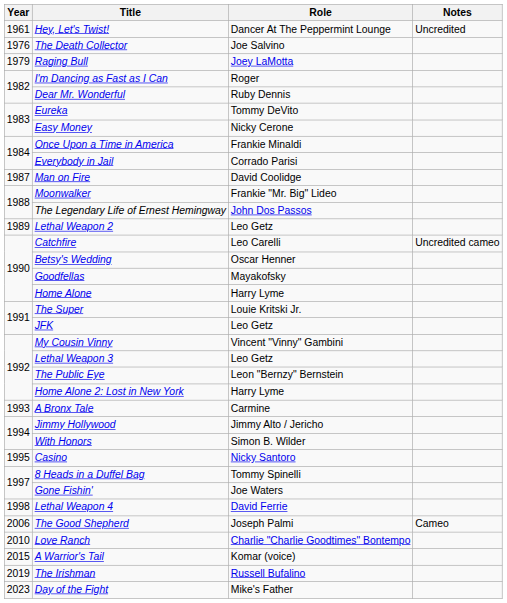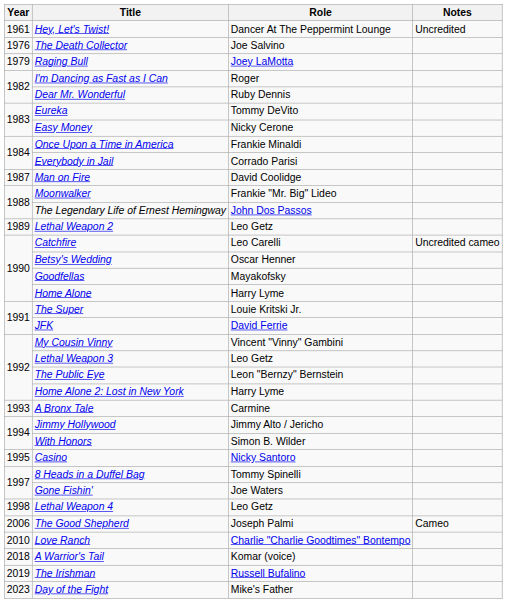 <table class="wikitable sortable">
 <tr>
 <th>Year</th>
 <th>Title</th>
 <th>Role</th>
 <th>Notes</th>
 </tr>
 <tr>
 <td>1961</td>
 <td><em><a href='#'>Hey, Let's Twist!</a></em></td>
 <td>Dancer At The Peppermint Lounge</td>
 <td>Uncredited</td>
 </tr>
 <tr>
 <td>1976</td>
 <td><em><a href='#'>The Death Collector</a></em></td>
 <td>Joe Salvino</td>
 <td></td>
 </tr>
 <tr>
 <td>1979</td>
 <td><em><a href='#'>Raging Bull</a></em></td>
 <td><a href='#'>Joey LaMotta</a></td>
 <td></td>
 </tr>
 <tr>
 <td rowspan=2>1982</td>
 <td><em><a href='#'>I'm Dancing as Fast as I Can</a></em></td>
 <td>Roger</td>
 <td></td>
 </tr>
 <tr>
 <td><em><a href='#'>Dear Mr. Wonderful</a></em></td>
 <td>Ruby Dennis</td>
 <td></td>
 </tr>
 <tr>
 <td rowspan=2>1983</td>
 <td><em><a href='#'>Eureka</a></em></td>
 <td>Tommy DeVito</td>
 <td></td>
 </tr>
 <tr>
 <td><em><a href='#'>Easy Money</a></em></td>
 <td>Nicky Cerone</td>
 <td></td>
 </tr>
 <tr>
 <td rowspan=2>1984</td>
 <td><em><a href='#'>Once Upon a Time in America</a></em></td>
 <td>Frankie Minaldi</td>
 <td></td>
 </tr>
 <tr>
 <td><em><a href='#'>Everybody in Jail</a></em></td>
 <td>Corrado Parisi</td>
 <td></td>
 </tr>
 <tr>
 <td>1987</td>
 <td><em><a href='#'>Man on Fire</a></em></td>
 <td>David Coolidge</td>
 <td></td>
 </tr>
 <tr>
 <td rowspan=2>1988</td>
 <td><em><a href='#'>Moonwalker</a></em></td>
 <td>Frankie "Mr. Big" Lideo</td>
 <td></td>
 </tr>
 <tr>
 <td><em>The Legendary Life of Ernest Hemingway</em></td>
 <td><a href='#'>John Dos Passos</a></td>
 <td></td>
 </tr>
 <tr>
 <td>1989</td>
 <td><em><a href='#'>Lethal Weapon 2</a></em></td>
 <td>Leo Getz</td>
 <td></td>
 </tr>
 <tr>
 <td rowspan=4>1990</td>
 <td><em><a href='#'>Catchfire</a></em></td>
 <td>Leo Carelli</td>
 <td>Uncredited cameo</td>
 </tr>
 <tr>
 <td><em><a href='#'>Betsy's Wedding</a></em></td>
 <td>Oscar Henner</td>
 <td></td>
 </tr>
 <tr>
 <td><em><a href='#'>Goodfellas</a></em></td>
 <td>Mayakofsky</td>
 <td></td>
 </tr>
 <tr>
 <td><em><a href='#'>Home Alone</a></em></td>
 <td>Harry Lyme</td>
 <td></td>
 </tr>
 <tr>
 <td rowspan=2>1991</td>
 <td><em><a href='#'>The Super</a></em></td>
 <td>Louie Kritski Jr.</td>
 <td></td>
 </tr>
 <tr>
 <td><em><a href='#'>JFK</a></em></td>
-<td>Leo Getz</td>
+<td><a href='#'>David Ferrie</a></td>
 <td></td>
 </tr>
 <tr>
 <td rowspan=4>1992</td>
 <td><em><a href='#'>My Cousin Vinny</a></em></td>
 <td>Vincent "Vinny" Gambini</td>
 <td></td>
 </tr>
 <tr>
 <td><em><a href='#'>Lethal Weapon 3</a></em></td>
 <td>Leo Getz</td>
 <td></td>
 </tr>
 <tr>
 <td><em><a href='#'>The Public Eye</a></em></td>
 <td>Leon "Bernzy" Bernstein</td>
 <td></td>
 </tr>
 <tr>
 <td><em><a href='#'>Home Alone 2: Lost in New York</a></em></td>
 <td>Harry Lyme</td>
 <td></td>
 </tr>
 <tr>
 <td>1993</td>
 <td><em><a href='#'>A Bronx Tale</a></em></td>
 <td>Carmine</td>
 <td></td>
 </tr>
 <tr>
 <td rowspan=2>1994</td>
 <td><em><a href='#'>Jimmy Hollywood</a></em></td>
 <td>Jimmy Alto / Jericho</td>
 <td></td>
 </tr>
 <tr>
 <td><em><a href='#'>With Honors</a></em></td>
 <td>Simon B. Wilder</td>
 <td></td>
 </tr>
 <tr>
 <td>1995</td>
 <td><em><a href='#'>Casino</a></em></td>
 <td><a href='#'>Nicky Santoro</a></td>
 <td></td>
 </tr>
 <tr>
 <td rowspan=2>1997</td>
 <td><em><a href='#'>8 Heads in a Duffel Bag</a></em></td>
 <td>Tommy Spinelli</td>
 <td></td>
 </tr>
 <tr>
 <td><em><a href='#'>Gone Fishin'</a></em></td>
 <td>Joe Waters</td>
 <td></td>
 </tr>
 <tr>
 <td>1998</td>
 <td><em><a href='#'>Lethal Weapon 4</a></em></td>
-<td><a href='#'>David Ferrie</a></td>
+<td>Leo Getz</td>
 <td></td>
 </tr>
 <tr>
 <td>2006</td>
 <td><em><a href='#'>The Good Shepherd</a></em></td>
 <td>Joseph Palmi</td>
 <td>Cameo</td>
 </tr>
 <tr>
 <td>2010</td>
 <td><em><a href='#'>Love Ranch</a></em></td>
 <td><a href='#'>Charlie "Charlie Goodtimes" Bontempo</a></td>
 <td></td>
 </tr>
 <tr>
-<td>2015</td>
+<td>2018</td>
 <td><em><a href='#'>A Warrior's Tail</a></em></td>
 <td>Komar (voice)</td>
 <td></td>
 </tr>
 <tr>
 <td>2019</td>
 <td><em><a href='#'>The Irishman</a></em></td>
 <td><a href='#'>Russell Bufalino</a></td>
 <td></td>
 </tr>
 <tr>
 <td>2023</td>
 <td><em><a href='#'>Day of the Fight</a></em></td>
 <td>Mike's Father</td>
 <td></td>
 </tr>
 </table>
